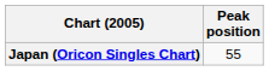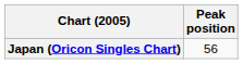 <table class="wikitable sortable plainrowheaders" style="text-align:center">
 <tr>
 <th scope="col">Chart (2005)</th>
 <th scope="col">Peak<br> position</th>
 </tr>
 <tr>
 <th scope="row">Japan (<a href='#'>Oricon Singles Chart</a>)</th>
-<td>55</td>
+<td>56</td>
 </tr>
 </table>
